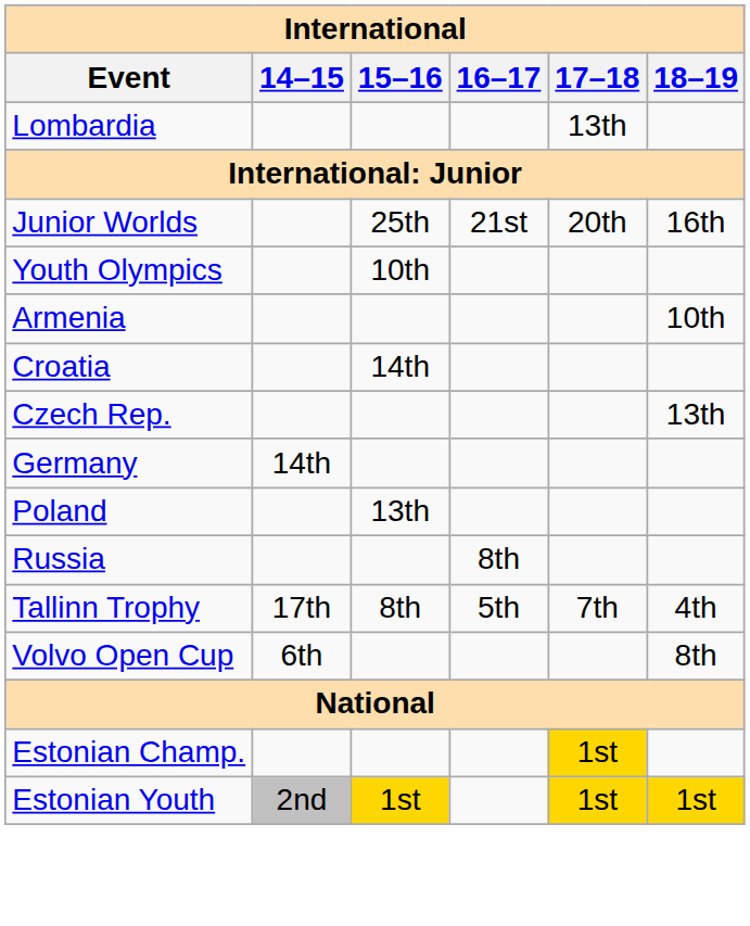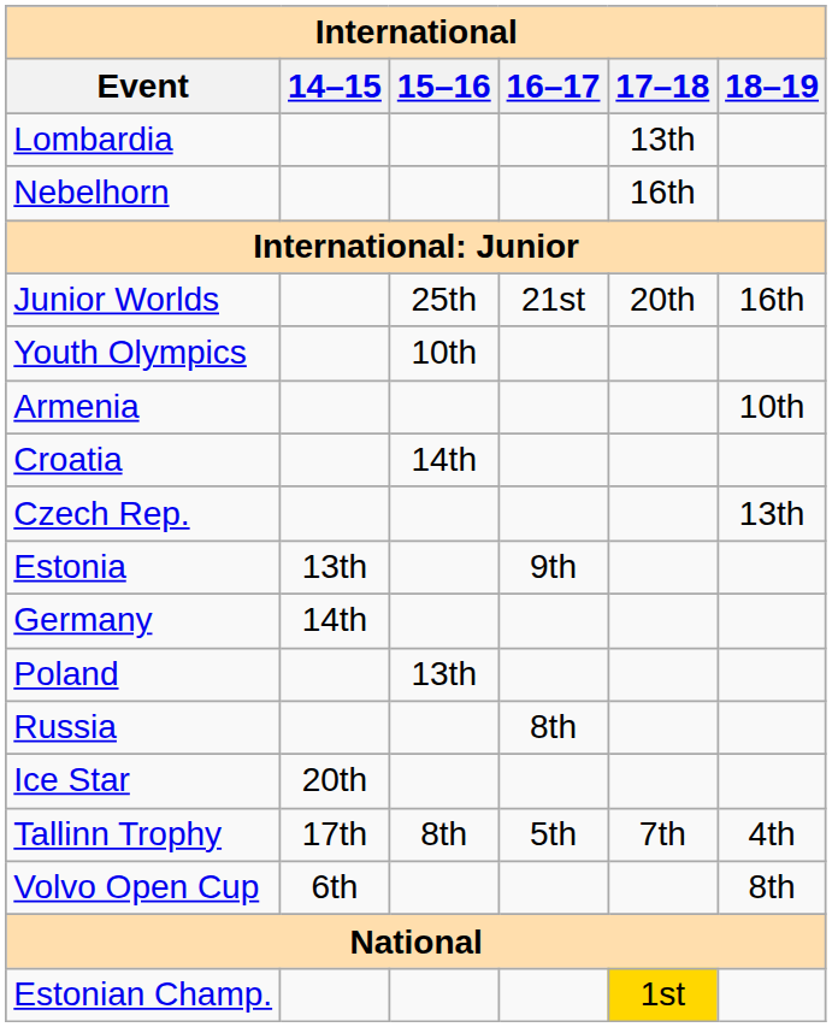 <table class="wikitable" style="text-align:center">
 <tr>
 <th colspan="6" style="background-color: #ffdead; " align="center">International</th>
 </tr>
 <tr>
 <th>Event</th>
 <th><a href='#'>14–15</a></th>
 <th><a href='#'>15–16</a></th>
 <th><a href='#'>16–17</a></th>
 <th><a href='#'>17–18</a></th>
 <th><a href='#'>18–19</a></th>
 </tr>
 <tr>
 <td align=left> <a href='#'>Lombardia</a></td>
 <td></td>
 <td></td>
 <td></td>
 <td>13th</td>
+<td></td>
+</tr>
+<tr>
+<td align=left> <a href='#'>Nebelhorn</a></td>
+<td></td>
+<td></td>
+<td></td>
+<td>16th</td>
 <td></td>
 </tr>
 <tr>
 <th colspan="6" style="background-color: #ffdead; " align="center">International: Junior</th>
 </tr>
 <tr>
 <td align=left><a href='#'>Junior Worlds</a></td>
 <td></td>
 <td>25th</td>
 <td>21st</td>
 <td>20th</td>
 <td>16th</td>
 </tr>
 <tr>
 <td align=left><a href='#'>Youth Olympics</a></td>
 <td></td>
 <td>10th</td>
 <td></td>
 <td></td>
 <td></td>
 </tr>
 <tr>
 <td align=left> <a href='#'>Armenia</a></td>
 <td></td>
 <td></td>
 <td></td>
 <td></td>
 <td>10th</td>
 </tr>
 <tr>
 <td align=left> <a href='#'>Croatia</a></td>
 <td></td>
 <td>14th</td>
 <td></td>
 <td></td>
 <td></td>
 </tr>
 <tr>
 <td align=left> <a href='#'>Czech Rep.</a></td>
 <td></td>
 <td></td>
 <td></td>
 <td></td>
 <td>13th</td>
 </tr>
 <tr>
+<td align=left> <a href='#'>Estonia</a></td>
+<td>13th</td>
+<td></td>
+<td>9th</td>
+<td></td>
+<td></td>
+</tr>
+<tr>
 <td align=left> <a href='#'>Germany</a></td>
 <td>14th</td>
 <td></td>
 <td></td>
 <td></td>
 <td></td>
 </tr>
 <tr>
 <td align=left> <a href='#'>Poland</a></td>
 <td></td>
 <td>13th</td>
 <td></td>
 <td></td>
 <td></td>
 </tr>
 <tr>
 <td align=left> <a href='#'>Russia</a></td>
 <td></td>
 <td></td>
 <td>8th</td>
+<td></td>
+<td></td>
+</tr>
+<tr>
+<td align=left><a href='#'>Ice Star</a></td>
+<td>20th</td>
+<td></td>
+<td></td>
 <td></td>
 <td></td>
 </tr>
 <tr>
 <td align=left><a href='#'>Tallinn Trophy</a></td>
 <td>17th</td>
 <td>8th</td>
 <td>5th</td>
 <td>7th</td>
 <td>4th</td>
 </tr>
 <tr>
 <td align=left><a href='#'>Volvo Open Cup</a></td>
 <td>6th</td>
 <td></td>
 <td></td>
 <td></td>
 <td>8th</td>
 </tr>
 <tr>
 <th colspan="6" style="background-color: #ffdead; " align="center">National</th>
 </tr>
 <tr>
 <td align="left"><a href='#'>Estonian Champ.</a></td>
 <td></td>
 <td></td>
 <td></td>
 <td bgcolor="gold">1st</td>
 <td></td>
 </tr>
-<tr>
-<td align="left"><a href='#'>Estonian Youth</a></td>
-<td bgcolor="silver">2nd</td>
-<td bgcolor="gold">1st</td>
-<td></td>
-<td bgcolor="gold">1st</td>
-<td bgcolor="gold">1st</td>
-</tr>
 </table>
